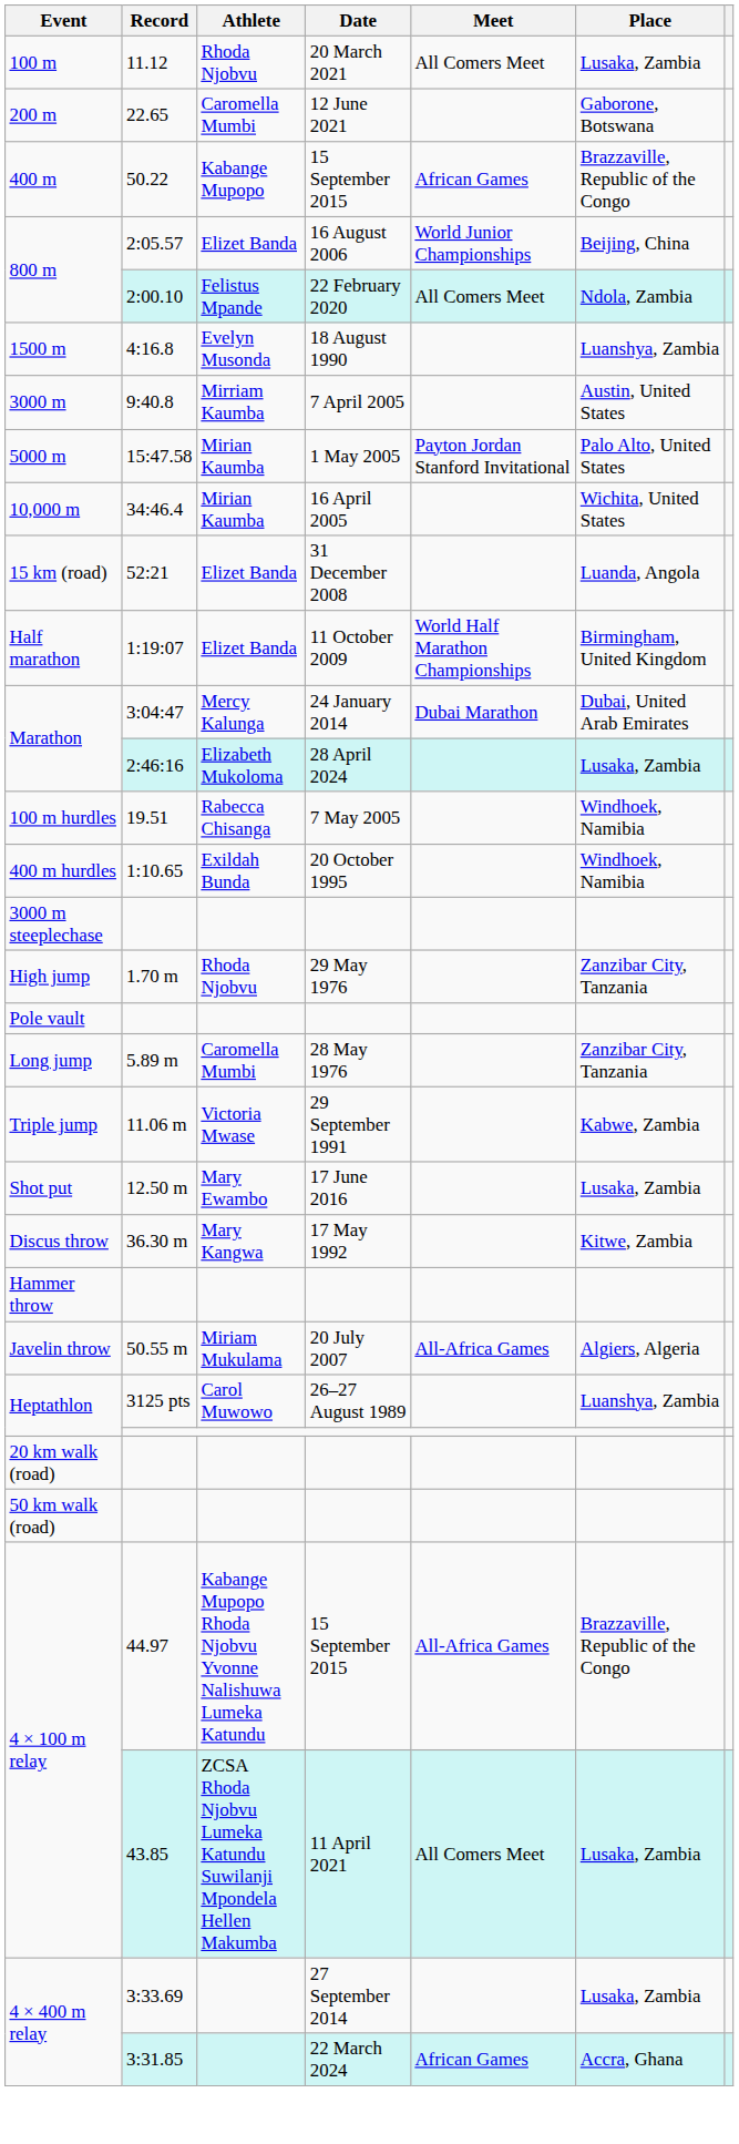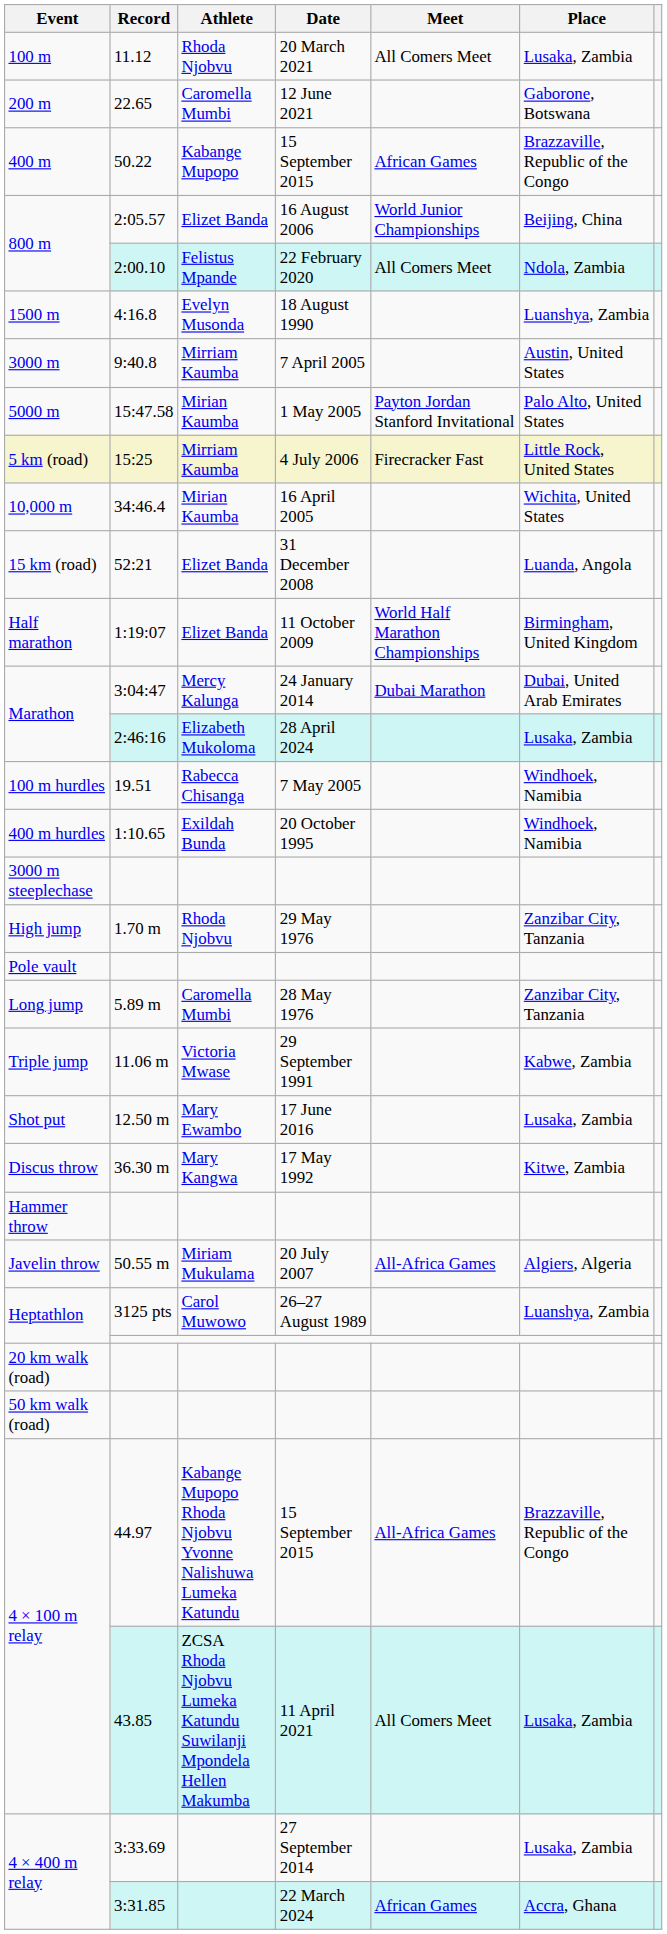 <table class="wikitable" style="font-size:95%; width: 95%;">
 <tr>
 <th>Event</th>
 <th>Record</th>
 <th>Athlete</th>
 <th>Date</th>
 <th>Meet</th>
 <th>Place</th>
 <th></th>
 </tr>
 <tr>
 <td><a href='#'>100 m</a></td>
 <td>11.12  </td>
 <td><a href='#'>Rhoda Njobvu</a></td>
 <td>20 March 2021</td>
 <td>All Comers Meet</td>
 <td><a href='#'>Lusaka</a>, Zambia</td>
 <td></td>
 </tr>
 <tr>
 <td><a href='#'>200 m</a></td>
 <td>22.65  </td>
 <td><a href='#'>Caromella Mumbi</a></td>
 <td>12 June 2021</td>
 <td></td>
 <td><a href='#'>Gaborone</a>, Botswana</td>
 <td></td>
 </tr>
 <tr>
 <td><a href='#'>400 m</a></td>
 <td>50.22</td>
 <td><a href='#'>Kabange Mupopo</a></td>
 <td>15 September 2015</td>
 <td><a href='#'>African Games</a></td>
 <td><a href='#'>Brazzaville</a>, Republic of the Congo</td>
 <td></td>
 </tr>
 <tr>
 <td rowspan=2><a href='#'>800 m</a></td>
 <td>2:05.57</td>
 <td><a href='#'>Elizet Banda</a></td>
 <td>16 August 2006</td>
 <td><a href='#'>World Junior Championships</a></td>
 <td><a href='#'>Beijing</a>, China</td>
 <td></td>
 </tr>
 <tr style="background:#cef6f5;">
 <td>2:00.10</td>
 <td><a href='#'>Felistus Mpande</a></td>
 <td>22 February 2020</td>
 <td>All Comers Meet</td>
 <td><a href='#'>Ndola</a>, Zambia</td>
 <td></td>
 </tr>
 <tr>
 <td><a href='#'>1500 m</a></td>
 <td>4:16.8</td>
 <td><a href='#'>Evelyn Musonda</a></td>
 <td>18 August 1990</td>
 <td></td>
 <td><a href='#'>Luanshya</a>, Zambia</td>
 <td></td>
 </tr>
 <tr>
 <td><a href='#'>3000 m</a></td>
 <td>9:40.8</td>
 <td><a href='#'>Mirriam Kaumba</a></td>
 <td>7 April 2005</td>
 <td></td>
 <td><a href='#'>Austin</a>, United States</td>
 <td></td>
 </tr>
 <tr>
 <td><a href='#'>5000 m</a></td>
 <td>15:47.58</td>
 <td><a href='#'>Mirian Kaumba</a></td>
 <td>1 May 2005</td>
 <td><a href='#'>Payton Jordan</a> Stanford Invitational</td>
 <td><a href='#'>Palo Alto</a>, United States</td>
+<td></td>
+</tr>
+<tr style="background:#f6F5CE;">
+<td><a href='#'>5 km</a> (road)</td>
+<td>15:25</td>
+<td><a href='#'>Mirriam Kaumba</a></td>
+<td>4 July 2006</td>
+<td>Firecracker Fast</td>
+<td><a href='#'>Little Rock</a>, United States</td>
 <td></td>
 </tr>
 <tr>
 <td><a href='#'>10,000 m</a></td>
 <td>34:46.4</td>
 <td><a href='#'>Mirian Kaumba</a></td>
 <td>16 April 2005</td>
 <td></td>
 <td><a href='#'>Wichita</a>, United States</td>
 <td></td>
 </tr>
 <tr>
 <td><a href='#'>15 km</a> (road)</td>
 <td>52:21</td>
 <td><a href='#'>Elizet Banda</a></td>
 <td>31 December 2008</td>
 <td></td>
 <td><a href='#'>Luanda</a>, Angola</td>
 <td></td>
 </tr>
 <tr>
 <td><a href='#'>Half marathon</a></td>
 <td>1:19:07</td>
 <td><a href='#'>Elizet Banda</a></td>
 <td>11 October 2009</td>
 <td><a href='#'>World Half Marathon Championships</a></td>
 <td><a href='#'>Birmingham</a>, United Kingdom</td>
 <td></td>
 </tr>
 <tr>
 <td rowspan=2><a href='#'>Marathon</a></td>
 <td>3:04:47</td>
 <td><a href='#'>Mercy Kalunga</a></td>
 <td>24 January 2014</td>
 <td><a href='#'>Dubai Marathon</a></td>
 <td><a href='#'>Dubai</a>, United Arab Emirates</td>
 <td></td>
 </tr>
 <tr style="background:#cef6f5;">
 <td>2:46:16</td>
 <td><a href='#'>Elizabeth Mukoloma</a></td>
 <td>28 April 2024</td>
 <td></td>
 <td><a href='#'>Lusaka</a>, Zambia</td>
 <td></td>
 </tr>
 <tr>
 <td><a href='#'>100 m hurdles</a></td>
 <td>19.51</td>
 <td><a href='#'>Rabecca Chisanga</a></td>
 <td>7 May 2005</td>
 <td></td>
 <td><a href='#'>Windhoek</a>, Namibia</td>
 <td></td>
 </tr>
 <tr>
 <td><a href='#'>400 m hurdles</a></td>
 <td>1:10.65</td>
 <td><a href='#'>Exildah Bunda</a></td>
 <td>20 October 1995</td>
 <td></td>
 <td><a href='#'>Windhoek</a>, Namibia</td>
 </tr>
 <tr>
 <td><a href='#'>3000 m steeplechase</a></td>
 <td></td>
 <td></td>
 <td></td>
 <td></td>
 <td></td>
 <td></td>
 </tr>
 <tr>
 <td><a href='#'>High jump</a></td>
 <td>1.70 m</td>
 <td><a href='#'>Rhoda Njobvu</a></td>
 <td>29 May 1976</td>
 <td></td>
 <td><a href='#'>Zanzibar City</a>, Tanzania</td>
 <td></td>
 </tr>
 <tr>
 <td><a href='#'>Pole vault</a></td>
 <td></td>
 <td></td>
 <td></td>
 <td></td>
 <td></td>
 </tr>
 <tr>
 <td><a href='#'>Long jump</a></td>
 <td>5.89 m</td>
 <td><a href='#'>Caromella Mumbi</a></td>
 <td>28 May 1976</td>
 <td></td>
 <td><a href='#'>Zanzibar City</a>, Tanzania</td>
 <td></td>
 </tr>
 <tr>
 <td><a href='#'>Triple jump</a></td>
 <td>11.06 m</td>
 <td><a href='#'>Victoria Mwase</a></td>
 <td>29 September 1991</td>
 <td></td>
 <td><a href='#'>Kabwe</a>, Zambia</td>
 <td></td>
 </tr>
 <tr>
 <td><a href='#'>Shot put</a></td>
 <td>12.50 m</td>
 <td><a href='#'>Mary Ewambo</a></td>
 <td>17 June 2016</td>
 <td></td>
 <td><a href='#'>Lusaka</a>, Zambia</td>
 <td></td>
 </tr>
 <tr>
 <td><a href='#'>Discus throw</a></td>
 <td>36.30 m</td>
 <td><a href='#'>Mary Kangwa</a></td>
 <td>17 May 1992</td>
 <td></td>
 <td><a href='#'>Kitwe</a>, Zambia</td>
 <td></td>
 </tr>
 <tr>
 <td><a href='#'>Hammer throw</a></td>
 <td></td>
 <td></td>
 <td></td>
 <td></td>
 <td></td>
 </tr>
 <tr>
 <td><a href='#'>Javelin throw</a></td>
 <td>50.55 m</td>
 <td><a href='#'>Miriam Mukulama</a></td>
 <td>20 July 2007</td>
 <td><a href='#'>All-Africa Games</a></td>
 <td><a href='#'>Algiers</a>, Algeria</td>
 <td></td>
 </tr>
 <tr>
 <td rowspan=2><a href='#'>Heptathlon</a></td>
 <td>3125 pts </td>
 <td><a href='#'>Carol Muwowo</a></td>
 <td>26–27 August 1989</td>
 <td></td>
 <td><a href='#'>Luanshya</a>, Zambia</td>
 <td></td>
 </tr>
 <tr>
 <td colspan=5></td>
 </tr>
 <tr>
 <td><a href='#'>20 km walk</a> (road)</td>
 <td></td>
 <td></td>
 <td></td>
 <td></td>
 <td></td>
 <td></td>
 </tr>
 <tr>
 <td><a href='#'>50 km walk</a> (road)</td>
 <td></td>
 <td></td>
 <td></td>
 <td></td>
 <td></td>
 <td></td>
 </tr>
 <tr>
 <td rowspan=2><a href='#'>4 × 100 m relay</a></td>
 <td>44.97</td>
 <td><br><a href='#'>Kabange Mupopo</a><br><a href='#'>Rhoda Njobvu</a><br><a href='#'>Yvonne Nalishuwa</a><br><a href='#'>Lumeka Katundu</a></td>
 <td>15 September 2015</td>
 <td><a href='#'>All-Africa Games</a></td>
 <td><a href='#'>Brazzaville</a>, Republic of the Congo</td>
 <td></td>
 </tr>
 <tr bgcolor=#CEF6F5>
 <td>43.85 </td>
 <td>ZCSA<br><a href='#'>Rhoda Njobvu</a><br><a href='#'>Lumeka Katundu</a><br><a href='#'>Suwilanji Mpondela</a><br><a href='#'>Hellen Makumba</a></td>
 <td>11 April 2021</td>
 <td>All Comers Meet</td>
 <td><a href='#'>Lusaka</a>, Zambia</td>
 <td></td>
 </tr>
 <tr>
 <td rowspan=2><a href='#'>4 × 400 m relay</a></td>
 <td>3:33.69</td>
 <td></td>
 <td>27 September 2014</td>
 <td></td>
 <td><a href='#'>Lusaka</a>, Zambia</td>
 <td></td>
 </tr>
 <tr bgcolor="#CEF6F5">
 <td>3:31.85</td>
 <td></td>
 <td>22 March 2024</td>
 <td><a href='#'>African Games</a></td>
 <td><a href='#'>Accra</a>, Ghana</td>
 <td></td>
 </tr>
 </table>
